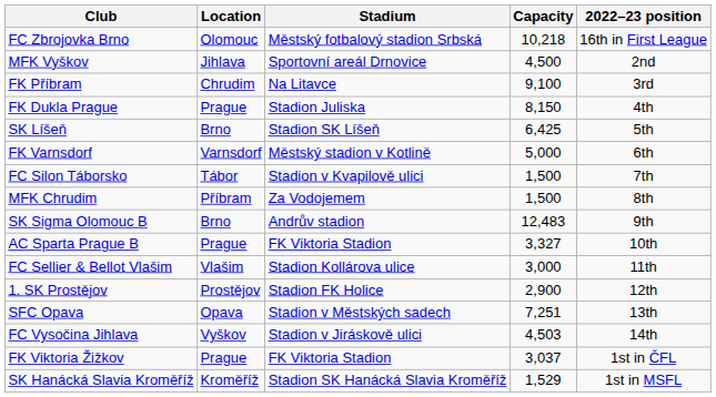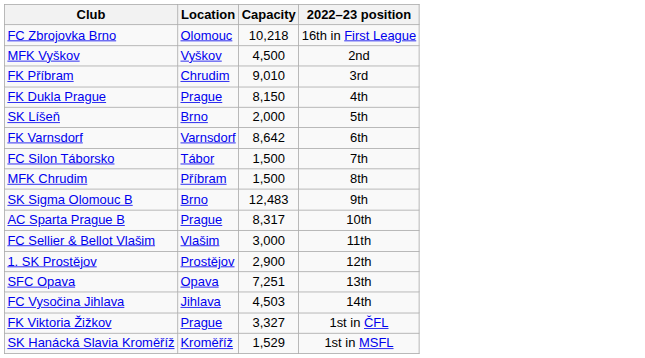 <table class="wikitable sortable">
 <tr>
 <th>Club</th>
 <th>Location</th>
-<th>Stadium</th>
 <th>Capacity</th>
 <th>2022–23 position</th>
 </tr>
 <tr>
 <td><a href='#'>FC Zbrojovka Brno</a></td>
 <td><a href='#'>Olomouc</a></td>
-<td><a href='#'>Městský fotbalový stadion Srbská</a></td>
 <td align="center">10,218</td>
 <td align="center">16th in <a href='#'>First League</a></td>
 </tr>
 <tr>
 <td><a href='#'>MFK Vyškov</a></td>
-<td><a href='#'>Jihlava</a></td>
-<td><a href='#'>Sportovní areál Drnovice</a></td>
+<td><a href='#'>Vyškov</a></td>
 <td align="center">4,500</td>
 <td align="center">2nd</td>
 </tr>
 <tr>
 <td><a href='#'>FK Příbram</a></td>
 <td><a href='#'>Chrudim</a></td>
-<td><a href='#'>Na Litavce</a></td>
-<td align="center">9,100</td>
+<td align="center">9,010</td>
 <td align="center">3rd</td>
 </tr>
 <tr>
 <td><a href='#'>FK Dukla Prague</a></td>
 <td><a href='#'>Prague</a></td>
-<td><a href='#'>Stadion Juliska</a></td>
 <td align="center">8,150</td>
 <td align="center">4th</td>
 </tr>
 <tr>
 <td><a href='#'>SK Líšeň</a></td>
 <td><a href='#'>Brno</a></td>
-<td><a href='#'>Stadion SK Líšeň</a></td>
-<td align="center">6,425</td>
+<td align="center">2,000</td>
 <td align="center">5th</td>
 </tr>
 <tr>
 <td><a href='#'>FK Varnsdorf</a></td>
 <td><a href='#'>Varnsdorf</a></td>
-<td><a href='#'>Městský stadion v Kotlině</a></td>
-<td align="center">5,000</td>
+<td align="center">8,642</td>
 <td align="center">6th</td>
 </tr>
 <tr>
 <td><a href='#'>FC Silon Táborsko</a></td>
 <td><a href='#'>Tábor</a></td>
-<td><a href='#'>Stadion v Kvapilově ulici</a></td>
 <td align="center">1,500</td>
 <td align="center">7th</td>
 </tr>
 <tr>
 <td><a href='#'>MFK Chrudim</a></td>
 <td><a href='#'>Příbram</a></td>
-<td><a href='#'>Za Vodojemem</a></td>
 <td align="center">1,500</td>
 <td align="center">8th</td>
 </tr>
 <tr>
 <td><a href='#'>SK Sigma Olomouc B</a></td>
 <td><a href='#'>Brno</a></td>
-<td><a href='#'>Andrův stadion</a></td>
 <td align="center">12,483</td>
 <td align="center">9th</td>
 </tr>
 <tr>
 <td><a href='#'>AC Sparta Prague B</a></td>
 <td><a href='#'>Prague</a></td>
-<td><a href='#'>FK Viktoria Stadion</a></td>
-<td align="center">3,327</td>
+<td align="center">8,317</td>
 <td align="center">10th</td>
 </tr>
 <tr>
 <td><a href='#'>FC Sellier & Bellot Vlašim</a></td>
 <td><a href='#'>Vlašim</a></td>
-<td><a href='#'>Stadion Kollárova ulice</a></td>
 <td align="center">3,000</td>
 <td align="center">11th</td>
 </tr>
 <tr>
 <td><a href='#'>1. SK Prostějov</a></td>
 <td><a href='#'>Prostějov</a></td>
-<td><a href='#'>Stadion FK Holice</a></td>
 <td align="center">2,900</td>
 <td align="center">12th</td>
 </tr>
 <tr>
 <td><a href='#'>SFC Opava</a></td>
 <td><a href='#'>Opava</a></td>
-<td><a href='#'>Stadion v Městských sadech</a></td>
 <td align="center">7,251</td>
 <td align="center">13th</td>
 </tr>
 <tr>
 <td><a href='#'>FC Vysočina Jihlava</a></td>
-<td><a href='#'>Vyškov</a></td>
-<td><a href='#'>Stadion v Jiráskově ulici</a></td>
+<td><a href='#'>Jihlava</a></td>
 <td align="center">4,503</td>
 <td align="center">14th</td>
 </tr>
 <tr>
 <td><a href='#'>FK Viktoria Žižkov</a></td>
 <td><a href='#'>Prague</a></td>
-<td><a href='#'>FK Viktoria Stadion</a></td>
-<td align="center">3,037</td>
+<td align="center">3,327</td>
 <td align="center">1st in <a href='#'>ČFL</a></td>
 </tr>
 <tr>
 <td><a href='#'>SK Hanácká Slavia Kroměříž</a></td>
 <td><a href='#'>Kroměříž</a></td>
-<td><a href='#'>Stadion SK Hanácká Slavia Kroměříž</a></td>
 <td align="center">1,529</td>
 <td align="center">1st in <a href='#'>MSFL</a></td>
 </tr>
 </table>
